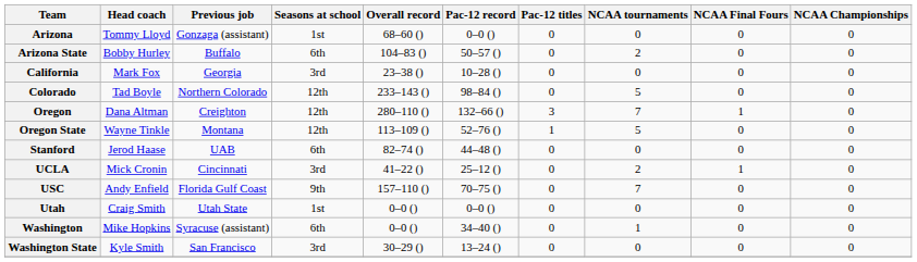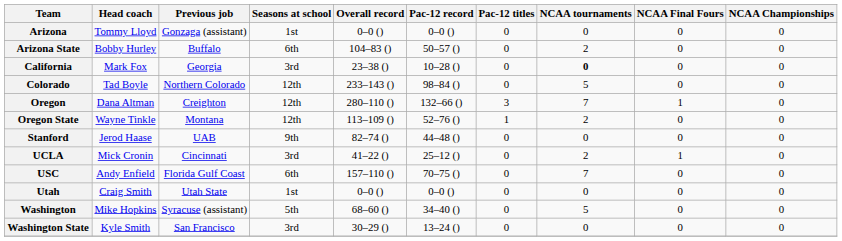 <table class="wikitable sortable" style="text-align: center;font-size:90%;">
 <tr>
 <th width="110">Team</th>
 <th>Head coach</th>
 <th>Previous job</th>
 <th>Seasons at school</th>
 <th>Overall record</th>
 <th>Pac-12 record</th>
 <th>Pac-12 titles</th>
 <th>NCAA tournaments</th>
 <th>NCAA Final Fours</th>
 <th>NCAA Championships</th>
 </tr>
 <tr>
 <th style=>Arizona</th>
 <td><a href='#'>Tommy Lloyd</a></td>
 <td><a href='#'>Gonzaga</a> (assistant)</td>
 <td>1st</td>
-<td>68–60 ()</td>
+<td>0–0 ()</td>
 <td>0–0 ()</td>
 <td>0</td>
 <td>0</td>
 <td>0</td>
 <td>0</td>
 </tr>
 <tr>
 <th style=>Arizona State</th>
 <td><a href='#'>Bobby Hurley</a></td>
 <td><a href='#'>Buffalo</a></td>
 <td>6th</td>
 <td>104–83 ()</td>
 <td>50–57 ()</td>
 <td>0</td>
 <td>2</td>
 <td>0</td>
 <td>0</td>
 </tr>
 <tr>
 <th style=>California</th>
 <td><a href='#'>Mark Fox</a></td>
 <td><a href='#'>Georgia</a></td>
 <td>3rd</td>
 <td>23–38 ()</td>
 <td>10–28 ()</td>
 <td>0</td>
-<td>0</td>
+<td><strong>0</strong></td>
 <td>0</td>
 <td>0</td>
 </tr>
 <tr>
 <th style=>Colorado</th>
 <td><a href='#'>Tad Boyle</a></td>
 <td><a href='#'>Northern Colorado</a></td>
 <td>12th</td>
 <td>233–143 ()</td>
 <td>98–84 ()</td>
 <td>0</td>
 <td>5</td>
 <td>0</td>
 <td>0</td>
 </tr>
 <tr>
 <th style=>Oregon</th>
 <td><a href='#'>Dana Altman</a></td>
 <td><a href='#'>Creighton</a></td>
 <td>12th</td>
 <td>280–110 ()</td>
 <td>132–66 ()</td>
 <td>3</td>
 <td>7</td>
 <td>1</td>
 <td>0</td>
 </tr>
 <tr>
 <th style=>Oregon State</th>
 <td><a href='#'>Wayne Tinkle</a></td>
 <td><a href='#'>Montana</a></td>
 <td>12th</td>
 <td>113–109 ()</td>
 <td>52–76 ()</td>
 <td>1</td>
-<td>5</td>
+<td>2</td>
 <td>0</td>
 <td>0</td>
 </tr>
 <tr>
 <th style=>Stanford</th>
 <td><a href='#'>Jerod Haase</a></td>
 <td><a href='#'>UAB</a></td>
-<td>6th</td>
+<td>9th</td>
 <td>82–74 ()</td>
 <td>44–48 ()</td>
 <td>0</td>
 <td>0</td>
 <td>0</td>
 <td>0</td>
 </tr>
 <tr>
 <th style=>UCLA</th>
 <td><a href='#'>Mick Cronin</a></td>
 <td><a href='#'>Cincinnati</a></td>
 <td>3rd</td>
 <td>41–22 ()</td>
 <td>25–12 ()</td>
 <td>0</td>
 <td>2</td>
 <td>1</td>
 <td>0</td>
 </tr>
 <tr>
 <th style=>USC</th>
 <td><a href='#'>Andy Enfield</a></td>
 <td><a href='#'>Florida Gulf Coast</a></td>
-<td>9th</td>
+<td>6th</td>
 <td>157–110 ()</td>
 <td>70–75 ()</td>
 <td>0</td>
 <td>7</td>
 <td>0</td>
 <td>0</td>
 </tr>
 <tr>
 <th style=>Utah</th>
 <td><a href='#'>Craig Smith</a></td>
 <td><a href='#'>Utah State</a></td>
 <td>1st</td>
 <td>0–0 ()</td>
 <td>0–0 ()</td>
 <td>0</td>
 <td>0</td>
 <td>0</td>
 <td>0</td>
 </tr>
 <tr>
 <th style=>Washington</th>
 <td><a href='#'>Mike Hopkins</a></td>
 <td><a href='#'>Syracuse</a> (assistant)</td>
-<td>6th</td>
-<td>0–0 ()</td>
+<td>5th</td>
+<td>68–60 ()</td>
 <td>34–40 ()</td>
 <td>0</td>
-<td>1</td>
+<td>5</td>
 <td>0</td>
 <td>0</td>
 </tr>
 <tr>
 <th style=>Washington State</th>
 <td><a href='#'>Kyle Smith</a></td>
 <td><a href='#'>San Francisco</a></td>
 <td>3rd</td>
 <td>30–29 ()</td>
 <td>13–24 ()</td>
 <td>0</td>
 <td>0</td>
 <td>0</td>
 <td>0</td>
 </tr>
 <tr>
 </tr>
 </table>
